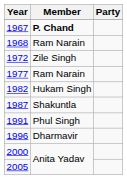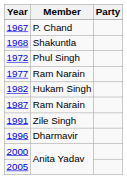 <table class="wikitable sortable">
 <tr>
 <th>Year</th>
 <th>Member</th>
 <th colspan="2">Party</th>
 </tr>
 <tr>
 </tr>
 <tr>
 <td><a href='#'>1967</a></td>
-<td><strong>P. Chand</strong></td>
+<td>P. Chand</td>
 <td></td>
 </tr>
 <tr>
 <td><a href='#'>1968</a></td>
-<td>Ram Narain</td>
+<td>Shakuntla</td>
 <td></td>
 </tr>
 <tr>
 <td><a href='#'>1972</a></td>
-<td>Zile Singh</td>
+<td>Phul Singh</td>
 <td></td>
 </tr>
 <tr>
 <td><a href='#'>1977</a></td>
 <td>Ram Narain</td>
 <td></td>
 </tr>
 <tr>
 <td><a href='#'>1982</a></td>
 <td>Hukam Singh</td>
 <td></td>
 </tr>
 <tr>
 <td><a href='#'>1987</a></td>
-<td>Shakuntla</td>
+<td>Ram Narain</td>
 <td></td>
 </tr>
 <tr>
 <td><a href='#'>1991</a></td>
-<td>Phul Singh</td>
+<td>Zile Singh</td>
 <td></td>
 </tr>
 <tr>
 <td><a href='#'>1996</a></td>
 <td>Dharmavir</td>
 <td></td>
 </tr>
 <tr>
 <td><a href='#'>2000</a></td>
 <td rowspan=2>Anita Yadav</td>
 <td></td>
 </tr>
 <tr>
 <td><a href='#'>2005</a></td>
 </tr>
 </table>
